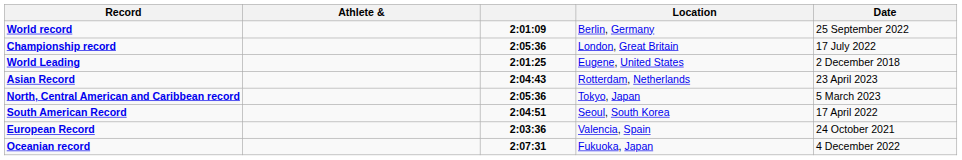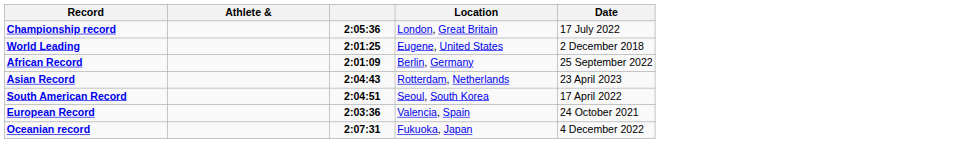 <table class="wikitable">
 <tr>
 <th width=25% align=center>Record</th>
 <th width=25% align=center>Athlete & </th>
 <th width=10% align=center></th>
 <th width=25% align=center>Location</th>
 <th width=15% align=center>Date</th>
-</tr>
-<tr>
-<td><strong><a href='#'>World record</a></strong></td>
-<td></td>
-<td align=center><strong>2:01:09</strong></td>
-<td><a href='#'>Berlin</a>, <a href='#'>Germany</a></td>
-<td>25 September 2022</td>
 </tr>
 <tr>
 <td><strong><a href='#'>Championship record</a></strong></td>
 <td></td>
 <td align=center><strong>2:05:36</strong></td>
 <td><a href='#'>London</a>, <a href='#'>Great Britain</a></td>
 <td>17 July 2022</td>
 </tr>
 <tr>
 <td><strong><a href='#'>World Leading</a></strong></td>
 <td></td>
 <td align=center><strong>2:01:25</strong></td>
 <td><a href='#'>Eugene</a>, <a href='#'>United States</a></td>
 <td>2 December 2018</td>
 </tr>
 <tr>
+<td><strong><a href='#'>African Record</a></strong></td>
+<td></td>
+<td align=center><strong>2:01:09</strong></td>
+<td><a href='#'>Berlin</a>, <a href='#'>Germany</a></td>
+<td>25 September 2022</td>
+</tr>
+<tr>
 <td><strong><a href='#'>Asian Record</a></strong></td>
 <td></td>
 <td align=center><strong>2:04:43</strong></td>
 <td><a href='#'>Rotterdam</a>, <a href='#'>Netherlands</a></td>
 <td>23 April 2023</td>
-</tr>
-<tr>
-<td><strong><a href='#'>North, Central American and Caribbean record</a></strong></td>
-<td></td>
-<td align=center><strong>2:05:36</strong></td>
-<td><a href='#'>Tokyo</a>, <a href='#'>Japan</a></td>
-<td>5 March 2023</td>
 </tr>
 <tr>
 <td><strong><a href='#'>South American Record</a></strong></td>
 <td></td>
 <td align=center><strong>2:04:51</strong></td>
 <td><a href='#'>Seoul</a>, <a href='#'>South Korea</a></td>
 <td>17 April 2022</td>
 </tr>
 <tr>
 <td><strong><a href='#'>European Record</a></strong></td>
 <td></td>
 <td align=center><strong>2:03:36</strong></td>
 <td><a href='#'>Valencia</a>, <a href='#'>Spain</a></td>
 <td>24 October 2021</td>
 </tr>
 <tr>
 <td><strong><a href='#'>Oceanian record</a></strong></td>
 <td></td>
 <td align=center><strong>2:07:31</strong></td>
 <td><a href='#'>Fukuoka</a>, <a href='#'>Japan</a></td>
 <td>4 December 2022</td>
 </tr>
 </table>
